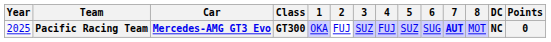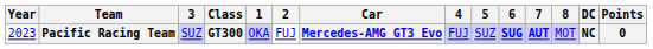 <table class="wikitable" style="text-align:center; font-size:85%">
 <tr>
 <th>Year</th>
 <th>Team</th>
-<th>Car</th>
+<th>3</th>
 <th>Class</th>
 <th>1</th>
 <th>2</th>
-<th>3</th>
+<th>Car</th>
 <th>4</th>
 <th>5</th>
 <th>6</th>
 <th>7</th>
 <th>8</th>
 <th>DC</th>
 <th>Points</th>
 </tr>
 <tr>
-<td><a href='#'>2025</a></td>
+<td><a href='#'>2023</a></td>
 <th nowrap>Pacific Racing Team</th>
-<th nowrap><a href='#'>Mercedes-AMG GT3 Evo</a></th>
+<td style="background:#CFCFFF;"><a href='#'>SUZ</a><br></td>
 <th>GT300</th>
 <td style="background:#CFCFFF;"><a href='#'>OKA</a><br></td>
 <td style="background:#FFFFFF;"><a href='#'>FUJ</a><br></td>
-<td style="background:#CFCFFF;"><a href='#'>SUZ</a><br></td>
+<th nowrap><a href='#'>Mercedes-AMG GT3 Evo</a></th>
 <td style="background:#CFCFFF;"><a href='#'>FUJ</a><br></td>
 <td style="background:#CFCFFF;"><a href='#'>SUZ</a><br></td>
-<td style="background:#CFCFFF;"><a href='#'>SUG</a><br></td>
+<td style="background:#CFCFFF;"><strong><a href='#'>SUG</a><br></strong></td>
 <td style="background:#CFCFFF;"><strong><a href='#'>AUT</a><br></strong></td>
 <td style="background:#CFCFFF;"><a href='#'>MOT</a><br></td>
 <th>NC</th>
 <th>0</th>
 </tr>
 </table>
